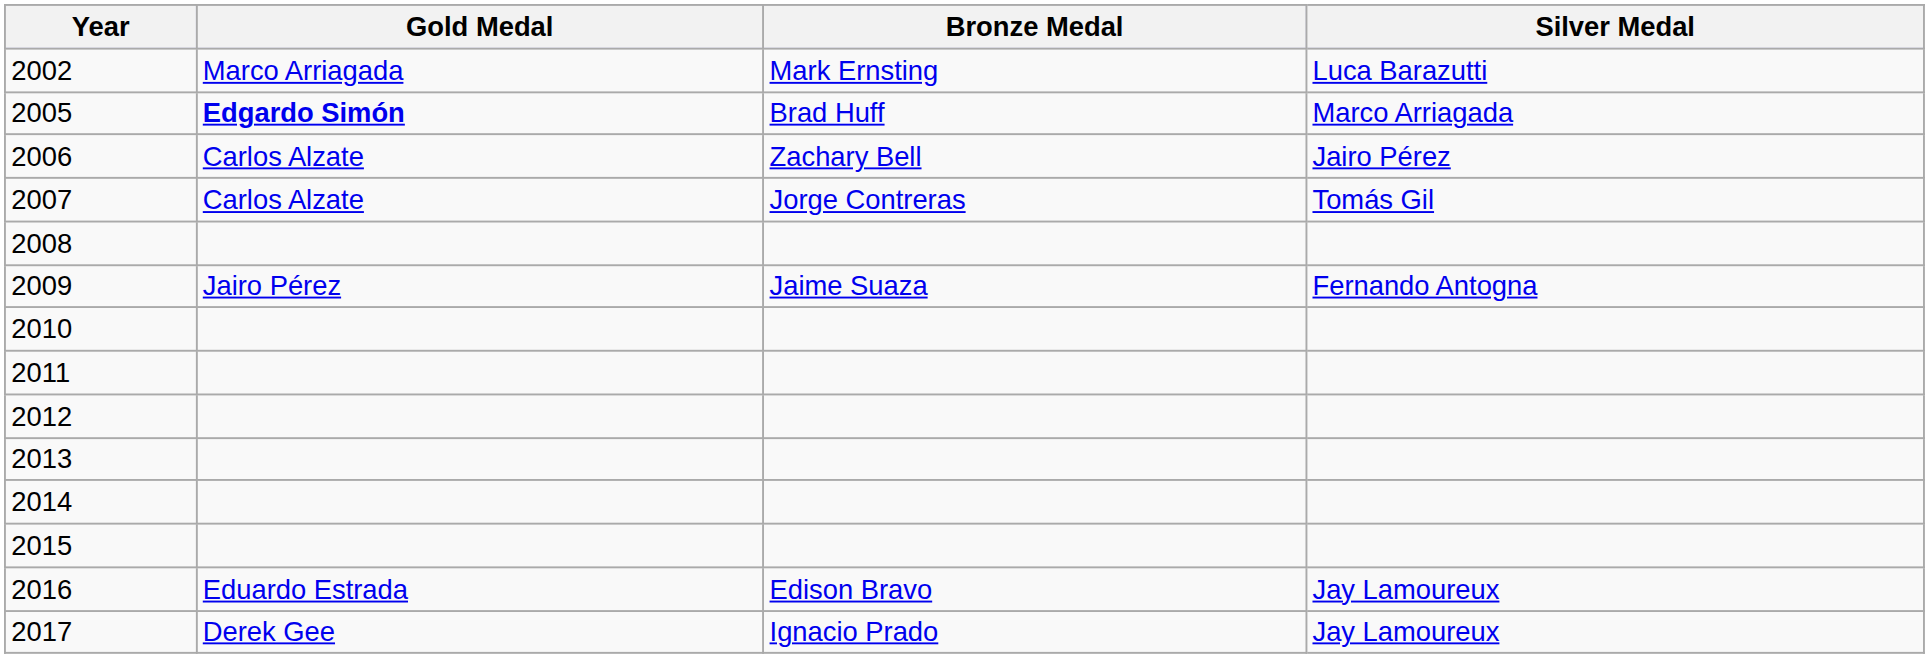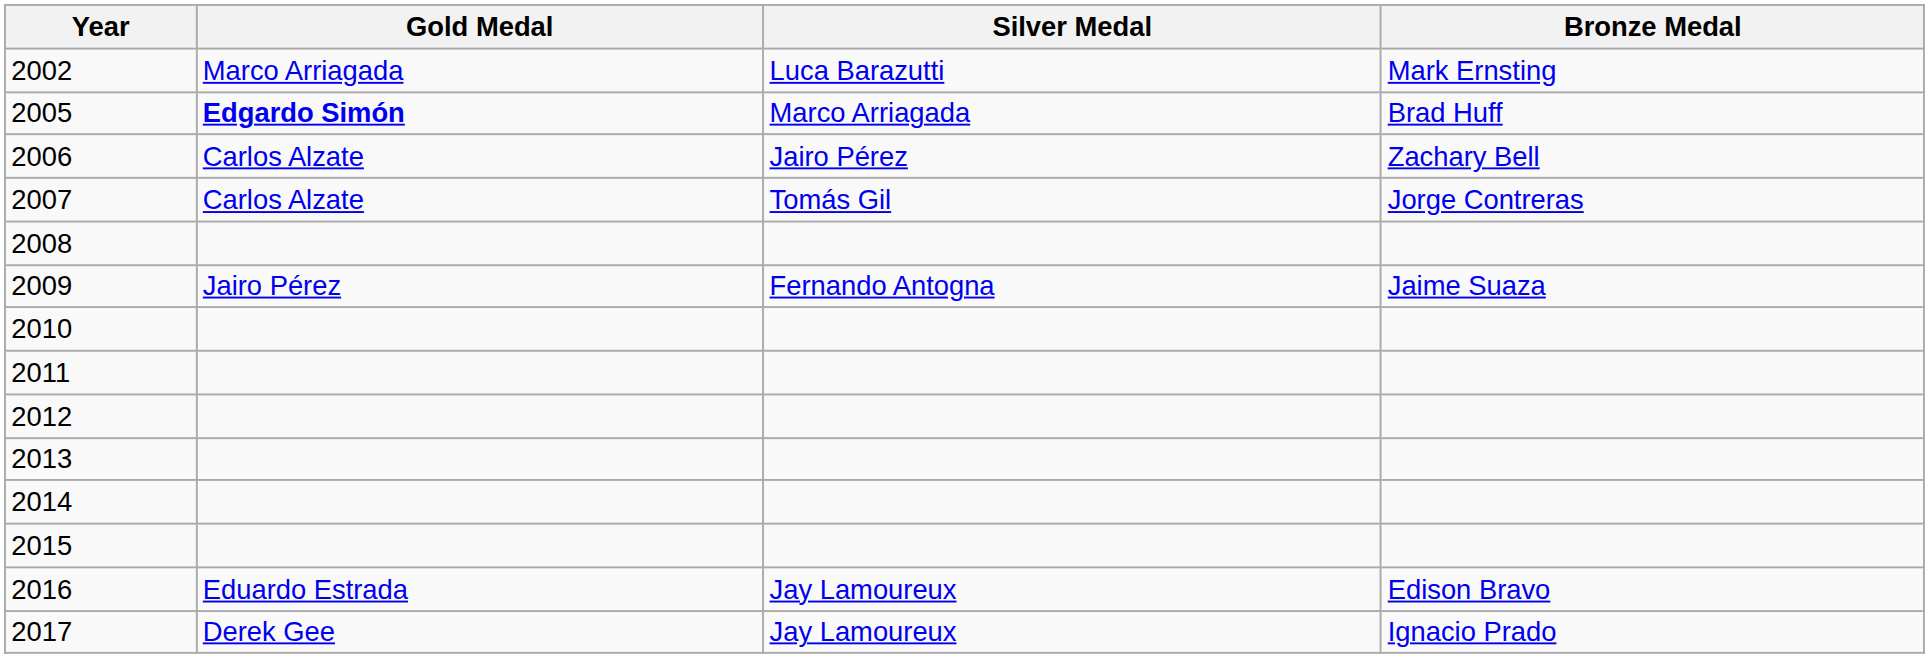 <table class="wikitable"  style="font-size:90%; width:80%;">
 <tr style="background:#ccf;">
 <th>Year</th>
 <th> <strong>Gold Medal</strong></th>
+<th> <strong>Silver Medal</strong></th>
 <th> <strong>Bronze Medal</strong></th>
-<th> <strong>Silver Medal</strong></th>
 </tr>
 <tr>
 <td>2002</td>
 <td> <a href='#'>Marco Arriagada</a></td>
+<td> <a href='#'>Luca Barazutti</a></td>
 <td> <a href='#'>Mark Ernsting</a></td>
-<td> <a href='#'>Luca Barazutti</a></td>
 </tr>
 <tr>
 <td>2005</td>
 <td><strong> <a href='#'>Edgardo Simón</a></strong></td>
+<td> <a href='#'>Marco Arriagada</a></td>
 <td> <a href='#'>Brad Huff</a></td>
-<td> <a href='#'>Marco Arriagada</a></td>
 </tr>
 <tr>
 <td>2006</td>
 <td> <a href='#'>Carlos Alzate</a></td>
+<td> <a href='#'>Jairo Pérez</a></td>
 <td> <a href='#'>Zachary Bell</a></td>
-<td> <a href='#'>Jairo Pérez</a></td>
 </tr>
 <tr>
 <td>2007</td>
 <td> <a href='#'>Carlos Alzate</a></td>
+<td> <a href='#'>Tomás Gil</a></td>
 <td> <a href='#'>Jorge Contreras</a></td>
-<td> <a href='#'>Tomás Gil</a></td>
 </tr>
 <tr>
 <td>2008</td>
 <td></td>
 <td></td>
 <td></td>
 </tr>
 <tr>
 <td>2009</td>
 <td> <a href='#'>Jairo Pérez</a></td>
+<td> <a href='#'>Fernando Antogna</a></td>
 <td> <a href='#'>Jaime Suaza</a></td>
-<td> <a href='#'>Fernando Antogna</a></td>
 </tr>
 <tr>
 <td>2010</td>
 <td></td>
 <td></td>
 <td></td>
 </tr>
 <tr>
 <td>2011</td>
 <td></td>
 <td></td>
 <td></td>
 </tr>
 <tr>
 <td>2012</td>
 <td></td>
 <td></td>
 <td></td>
 </tr>
 <tr>
 <td>2013</td>
 <td></td>
 <td></td>
 <td></td>
 </tr>
 <tr>
 <td>2014</td>
 <td></td>
 <td></td>
 <td></td>
 </tr>
 <tr>
 <td>2015</td>
 <td></td>
 <td></td>
 <td></td>
 </tr>
 <tr>
 <td>2016</td>
 <td> <a href='#'>Eduardo Estrada</a></td>
+<td> <a href='#'>Jay Lamoureux</a></td>
 <td> <a href='#'>Edison Bravo</a></td>
-<td> <a href='#'>Jay Lamoureux</a></td>
 </tr>
 <tr>
 <td>2017</td>
 <td> <a href='#'>Derek Gee</a></td>
+<td> <a href='#'>Jay Lamoureux</a></td>
 <td> <a href='#'>Ignacio Prado</a></td>
-<td> <a href='#'>Jay Lamoureux</a></td>
 </tr>
 </table>
